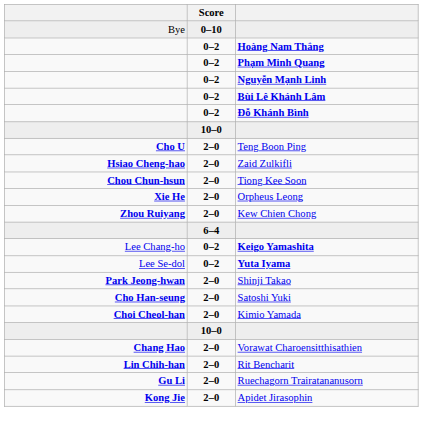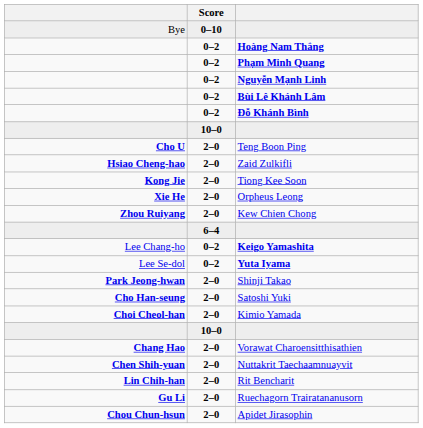 <table class="wikitable" style="text-align: center;">
 <tr>
 <th align="right" width="270"></th>
 <th width="65">Score</th>
 <th align="left" width="270"></th>
 </tr>
 <tr bgcolor=eeeeee>
 <td align=right>Bye</td>
 <td align=center><strong>0–10</strong></td>
 <td align=left><strong></strong></td>
 </tr>
 <tr>
 <td align=right></td>
 <td align=center><strong>0–2</strong></td>
 <td align=left><strong><a href='#'>Hoàng Nam Thắng</a></strong></td>
 </tr>
 <tr>
 <td align=right></td>
 <td align=center><strong>0–2</strong></td>
 <td align=left><strong><a href='#'>Phạm Minh Quang</a></strong></td>
 </tr>
 <tr>
 <td align=right></td>
 <td align=center><strong>0–2</strong></td>
 <td align=left><strong><a href='#'>Nguyễn Mạnh Linh</a></strong></td>
 </tr>
 <tr>
 <td align=right></td>
 <td align=center><strong>0–2</strong></td>
 <td align=left><strong><a href='#'>Bùi Lê Khánh Lâm</a></strong></td>
 </tr>
 <tr>
 <td align=right></td>
 <td align=center><strong>0–2</strong></td>
 <td align=left><strong><a href='#'>Đỗ Khánh Bình</a></strong></td>
 </tr>
 <tr bgcolor=eeeeee>
 <td align=right><strong></strong></td>
 <td align=center><strong>10–0</strong></td>
 <td align=left></td>
 </tr>
 <tr>
 <td align=right><strong><a href='#'>Cho U</a></strong></td>
 <td align=center><strong>2–0</strong></td>
 <td align=left><a href='#'>Teng Boon Ping</a></td>
 </tr>
 <tr>
 <td align=right><strong><a href='#'>Hsiao Cheng-hao</a></strong></td>
 <td align=center><strong>2–0</strong></td>
 <td align=left><a href='#'>Zaid Zulkifli</a></td>
 </tr>
 <tr>
-<td align=right><strong><a href='#'>Chou Chun-hsun</a></strong></td>
+<td align=right><strong><a href='#'>Kong Jie</a></strong></td>
 <td align=center><strong>2–0</strong></td>
 <td align=left><a href='#'>Tiong Kee Soon</a></td>
 </tr>
 <tr>
 <td align=right><strong><a href='#'>Xie He</a></strong></td>
 <td align=center><strong>2–0</strong></td>
 <td align=left><a href='#'>Orpheus Leong</a></td>
 </tr>
 <tr>
 <td align=right><strong><a href='#'>Zhou Ruiyang</a></strong></td>
 <td align=center><strong>2–0</strong></td>
 <td align=left><a href='#'>Kew Chien Chong</a></td>
 </tr>
 <tr bgcolor=eeeeee>
 <td align=right><strong></strong></td>
 <td align=center><strong>6–4</strong></td>
 <td align=left></td>
 </tr>
 <tr>
 <td align=right><a href='#'>Lee Chang-ho</a></td>
 <td align=center><strong>0–2</strong></td>
 <td align=left><strong><a href='#'>Keigo Yamashita</a></strong></td>
 </tr>
 <tr>
 <td align=right><a href='#'>Lee Se-dol</a></td>
 <td align=center><strong>0–2</strong></td>
 <td align=left><strong><a href='#'>Yuta Iyama</a></strong></td>
 </tr>
 <tr>
 <td align=right><strong><a href='#'>Park Jeong-hwan</a></strong></td>
 <td align=center><strong>2–0</strong></td>
 <td align=left><a href='#'>Shinji Takao</a></td>
 </tr>
 <tr>
 <td align=right><strong><a href='#'>Cho Han-seung</a></strong></td>
 <td align=center><strong>2–0</strong></td>
 <td align=left><a href='#'>Satoshi Yuki</a></td>
 </tr>
 <tr>
 <td align=right><strong><a href='#'>Choi Cheol-han</a></strong></td>
 <td align=center><strong>2–0</strong></td>
 <td align=left><a href='#'>Kimio Yamada</a></td>
 </tr>
 <tr bgcolor=eeeeee>
 <td align=right><strong></strong></td>
 <td align=center><strong>10–0</strong></td>
 <td align=left></td>
 </tr>
 <tr>
 <td align=right><strong><a href='#'>Chang Hao</a></strong></td>
 <td align=center><strong>2–0</strong></td>
 <td align=left><a href='#'>Vorawat Charoensitthisathien</a></td>
 </tr>
 <tr>
+<td align=right><strong><a href='#'>Chen Shih-yuan</a></strong></td>
+<td align=center><strong>2–0</strong></td>
+<td align=left><a href='#'>Nuttakrit Taechaamnuayvit</a></td>
+</tr>
+<tr>
 <td align=right><strong><a href='#'>Lin Chih-han</a></strong></td>
 <td align=center><strong>2–0</strong></td>
 <td align=left><a href='#'>Rit Bencharit</a></td>
 </tr>
 <tr>
 <td align=right><strong><a href='#'>Gu Li</a></strong></td>
 <td align=center><strong>2–0</strong></td>
 <td align=left><a href='#'>Ruechagorn Trairatananusorn</a></td>
 </tr>
 <tr>
-<td align=right><strong><a href='#'>Kong Jie</a></strong></td>
+<td align=right><strong><a href='#'>Chou Chun-hsun</a></strong></td>
 <td align=center><strong>2–0</strong></td>
 <td align=left><a href='#'>Apidet Jirasophin</a></td>
 </tr>
 </table>
